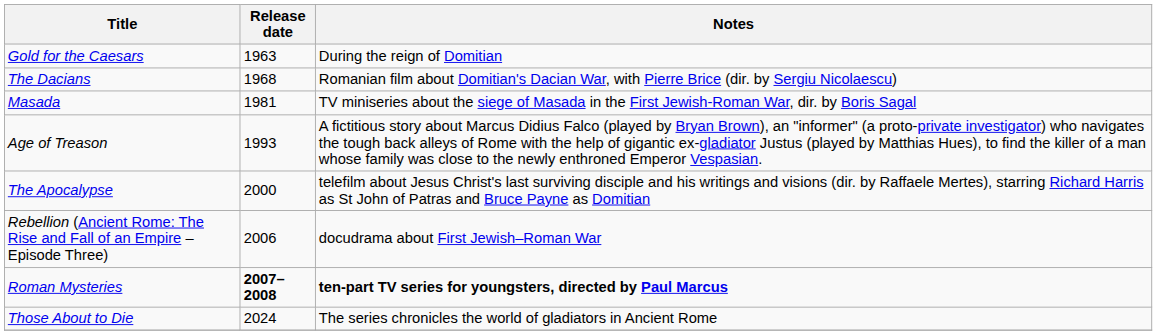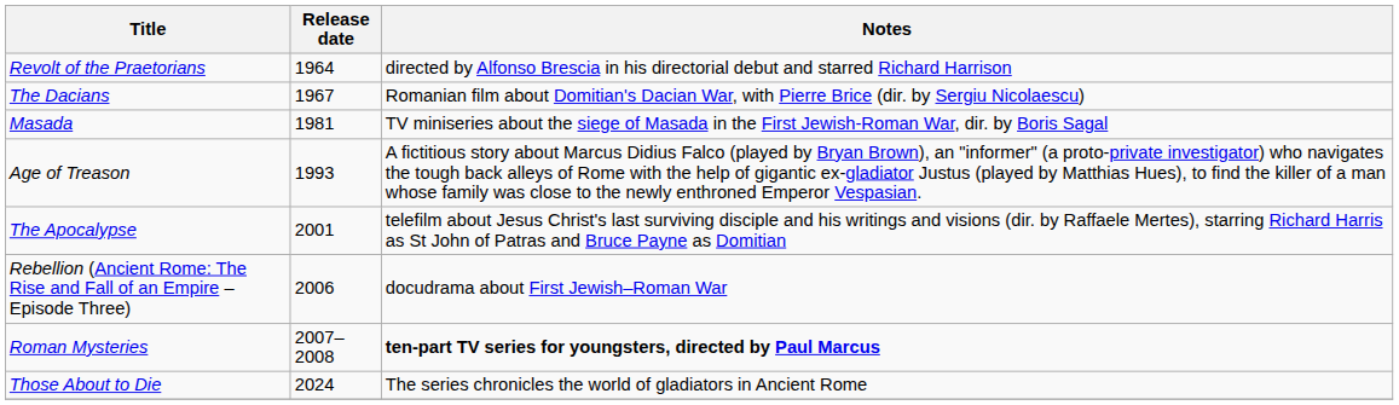 <table class="wikitable sortable">
 <tr>
 <th scope="col">Title</th>
 <th scope="col">Release date</th>
 <th scope="col" class="unsortable">Notes</th>
 </tr>
 <tr>
-<td><em><a href='#'>Gold for the Caesars</a></em></td>
-<td>1963</td>
-<td>During the reign of <a href='#'>Domitian</a></td>
+<td><em><a href='#'>Revolt of the Praetorians</a></em></td>
+<td>1964</td>
+<td>directed by <a href='#'>Alfonso Brescia</a> in his directorial debut and starred <a href='#'>Richard Harrison</a></td>
 </tr>
 <tr>
 <td><em><a href='#'>The Dacians</a></em></td>
-<td>1968</td>
+<td>1967</td>
 <td>Romanian film about <a href='#'>Domitian's Dacian War</a>, with <a href='#'>Pierre Brice</a> (dir. by <a href='#'>Sergiu Nicolaescu</a>)</td>
 </tr>
 <tr>
 <td><em><a href='#'>Masada</a></em></td>
 <td>1981</td>
 <td>TV miniseries about the <a href='#'>siege of Masada</a> in the <a href='#'>First Jewish-Roman War</a>, dir. by <a href='#'>Boris Sagal</a></td>
 </tr>
 <tr>
 <td><em>Age of Treason</em></td>
 <td>1993</td>
 <td>A fictitious story about Marcus Didius Falco (played by <a href='#'>Bryan Brown</a>), an "informer" (a proto-<a href='#'>private investigator</a>) who navigates the tough back alleys of Rome with the help of gigantic ex-<a href='#'>gladiator</a> Justus (played by Matthias Hues), to find the killer of a man whose family was close to the newly enthroned Emperor <a href='#'>Vespasian</a>.</td>
 </tr>
 <tr>
 <td><em><a href='#'>The Apocalypse</a></em></td>
-<td>2000</td>
+<td>2001</td>
 <td>telefilm about Jesus Christ's last surviving disciple and his writings and visions (dir. by Raffaele Mertes), starring <a href='#'>Richard Harris</a> as St John of Patras and <a href='#'>Bruce Payne</a> as <a href='#'>Domitian</a></td>
 </tr>
 <tr>
 <td><em>Rebellion</em> (<a href='#'>Ancient Rome: The Rise and Fall of an Empire</a> – Episode Three)</td>
 <td>2006</td>
 <td>docudrama about <a href='#'>First Jewish–Roman War</a></td>
 </tr>
 <tr>
 <td><em><a href='#'>Roman Mysteries</a></em></td>
-<td><strong>2007–2008</strong></td>
+<td>2007–2008</td>
 <td><strong>ten-part TV series for youngsters, directed by <a href='#'>Paul Marcus</a></strong></td>
 </tr>
 <tr>
 <td><em><a href='#'>Those About to Die</a></em></td>
 <td>2024</td>
 <td>The series chronicles the world of gladiators in Ancient Rome</td>
 </tr>
 <tr>
 </tr>
 </table>
